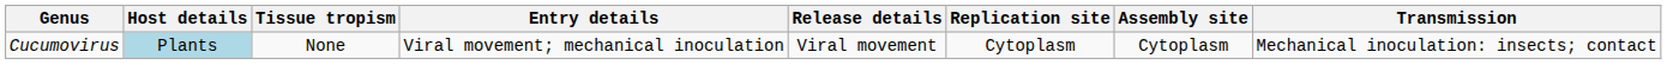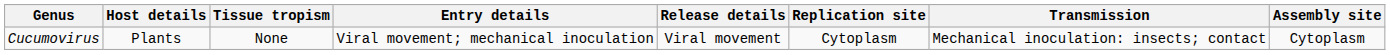 <table class="wikitable sortable" style="text-align:center">
 <tr>
 <th>Genus</th>
 <th>Host details</th>
 <th>Tissue tropism</th>
 <th>Entry details</th>
 <th>Release details</th>
 <th>Replication site</th>
+<th>Transmission</th>
 <th>Assembly site</th>
-<th>Transmission</th>
 </tr>
 <tr>
 <td><em>Cucumovirus</em></td>
-<td style="background: lightblue;">Plants</td>
+<td>Plants</td>
 <td>None</td>
 <td>Viral movement; mechanical inoculation</td>
 <td>Viral movement</td>
 <td>Cytoplasm</td>
+<td>Mechanical inoculation: insects; contact</td>
 <td>Cytoplasm</td>
-<td>Mechanical inoculation: insects; contact</td>
 </tr>
 </table>
